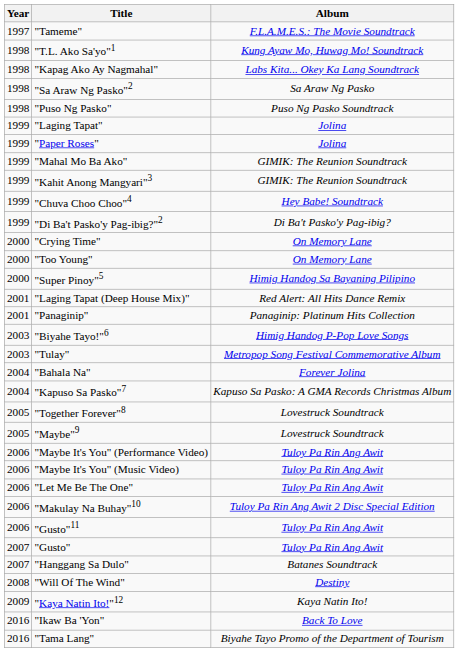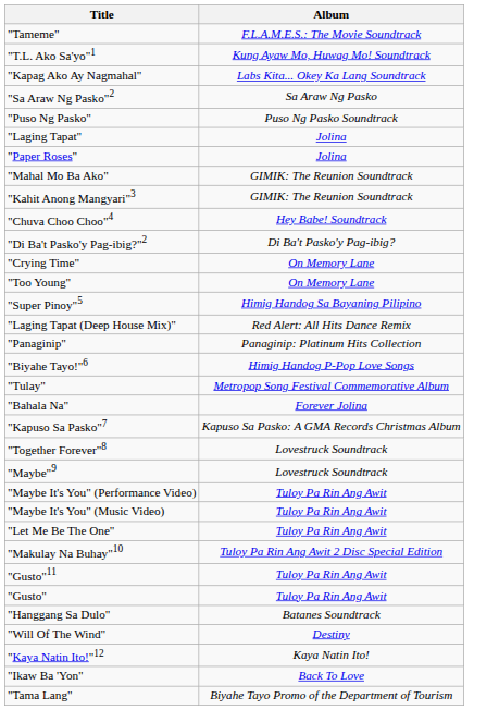 <table class="wikitable">
 <tr>
-<th>Year</th>
 <th>Title</th>
 <th>Album</th>
 </tr>
 <tr>
-<td>1997</td>
 <td>"Tameme"</td>
 <td align=center><em><a href='#'>F.L.A.M.E.S.: The Movie Soundtrack</a></em></td>
 </tr>
 <tr>
-<td>1998</td>
 <td>"T.L. Ako Sa'yo"<sup>1</sup></td>
 <td align=center><em><a href='#'>Kung Ayaw Mo, Huwag Mo! Soundtrack</a></em></td>
 </tr>
 <tr>
-<td>1998</td>
 <td>"Kapag Ako Ay Nagmahal"</td>
 <td align=center><em><a href='#'>Labs Kita... Okey Ka Lang Soundtrack</a></em></td>
 </tr>
 <tr>
-<td>1998</td>
 <td>"Sa Araw Ng Pasko"<sup>2</sup></td>
 <td align=center><em>Sa Araw Ng Pasko</em></td>
 </tr>
 <tr>
-<td>1998</td>
 <td>"Puso Ng Pasko"</td>
 <td align=center><em>Puso Ng Pasko Soundtrack</em></td>
 </tr>
 <tr>
-<td>1999</td>
 <td>"Laging Tapat"</td>
 <td align=center><em><a href='#'>Jolina</a></em></td>
 </tr>
 <tr>
-<td>1999</td>
 <td>"<a href='#'>Paper Roses</a>"</td>
 <td align=center><em><a href='#'>Jolina</a></em></td>
 </tr>
 <tr>
-<td>1999</td>
 <td>"Mahal Mo Ba Ako"</td>
 <td align=center><em>GIMIK: The Reunion Soundtrack</em></td>
 </tr>
 <tr>
-<td>1999</td>
 <td>"Kahit Anong Mangyari"<sup>3</sup></td>
 <td align=center><em>GIMIK: The Reunion Soundtrack</em></td>
 </tr>
 <tr>
-<td>1999</td>
 <td>"Chuva Choo Choo"<sup>4</sup></td>
 <td align=center><em><a href='#'>Hey Babe! Soundtrack</a></em></td>
 </tr>
 <tr>
-<td>1999</td>
 <td>"Di Ba't Pasko'y Pag-ibig?"<sup>2</sup></td>
 <td align=center><em>Di Ba't Pasko'y Pag-ibig?</em></td>
 </tr>
 <tr>
-<td>2000</td>
 <td>"Crying Time"</td>
 <td align=center><em><a href='#'>On Memory Lane</a></em></td>
 </tr>
 <tr>
-<td>2000</td>
 <td>"Too Young"</td>
 <td align=center><em><a href='#'>On Memory Lane</a></em></td>
 </tr>
 <tr>
-<td>2000</td>
 <td>"Super Pinoy"<sup>5</sup></td>
 <td align=center><em><a href='#'>Himig Handog Sa Bayaning Pilipino</a></em></td>
 </tr>
 <tr>
-<td>2001</td>
 <td>"Laging Tapat (Deep House Mix)"</td>
 <td align=center><em>Red Alert: All Hits Dance Remix</em></td>
 </tr>
 <tr>
-<td>2001</td>
 <td>"Panaginip"</td>
 <td align=center><em>Panaginip: Platinum Hits Collection</em></td>
 </tr>
 <tr>
-<td>2003</td>
 <td>"Biyahe Tayo!"<sup>6</sup></td>
 <td align=center><em><a href='#'>Himig Handog P-Pop Love Songs</a></em></td>
 </tr>
 <tr>
-<td>2003</td>
 <td>"Tulay"</td>
 <td align=center><em><a href='#'>Metropop Song Festival Commemorative Album</a></em></td>
 </tr>
 <tr>
-<td>2004</td>
 <td>"Bahala Na"</td>
 <td align=center><em><a href='#'>Forever Jolina</a></em></td>
 </tr>
 <tr>
-<td>2004</td>
 <td>"Kapuso Sa Pasko"<sup>7</sup></td>
 <td align=center><em>Kapuso Sa Pasko: A GMA Records Christmas Album</em></td>
 </tr>
 <tr>
-<td>2005</td>
 <td>"Together Forever"<sup>8</sup></td>
 <td align=center><em>Lovestruck Soundtrack</em></td>
 </tr>
 <tr>
-<td>2005</td>
 <td>"Maybe"<sup>9</sup></td>
 <td align=center><em>Lovestruck Soundtrack</em></td>
 </tr>
 <tr>
-<td>2006</td>
 <td>"Maybe It's You" (Performance Video)</td>
 <td align=center><em><a href='#'>Tuloy Pa Rin Ang Awit</a></em></td>
 </tr>
 <tr>
-<td>2006</td>
 <td>"Maybe It's You" (Music Video)</td>
 <td align=center><em><a href='#'>Tuloy Pa Rin Ang Awit</a></em></td>
 </tr>
 <tr>
-<td>2006</td>
 <td>"Let Me Be The One"</td>
 <td align=center><em><a href='#'>Tuloy Pa Rin Ang Awit</a></em></td>
 </tr>
 <tr>
-<td>2006</td>
 <td>"Makulay Na Buhay"<sup>10</sup></td>
 <td align=center><em><a href='#'>Tuloy Pa Rin Ang Awit 2 Disc Special Edition</a></em></td>
 </tr>
 <tr>
-<td>2006</td>
 <td>"Gusto"<sup>11</sup></td>
 <td align=center><em><a href='#'>Tuloy Pa Rin Ang Awit</a></em></td>
 </tr>
 <tr>
-<td>2007</td>
 <td>"Gusto"</td>
 <td align=center><em><a href='#'>Tuloy Pa Rin Ang Awit</a></em></td>
 </tr>
 <tr>
-<td>2007</td>
 <td>"Hanggang Sa Dulo"</td>
 <td align=center><em>Batanes Soundtrack</em></td>
 </tr>
 <tr>
-<td>2008</td>
 <td>"Will Of The Wind"</td>
 <td align=center><em><a href='#'>Destiny</a></em></td>
 </tr>
 <tr>
-<td>2009</td>
 <td>"<a href='#'>Kaya Natin Ito!</a>"<sup>12</sup></td>
 <td align=center><em>Kaya Natin Ito!</em></td>
 </tr>
 <tr>
-<td>2016</td>
 <td>"Ikaw Ba 'Yon"</td>
 <td align=center><em><a href='#'>Back To Love</a></em></td>
 </tr>
 <tr>
-<td>2016</td>
 <td>"Tama Lang"</td>
 <td align=center><em>Biyahe Tayo Promo of the Department of Tourism</em></td>
 </tr>
 </table>
